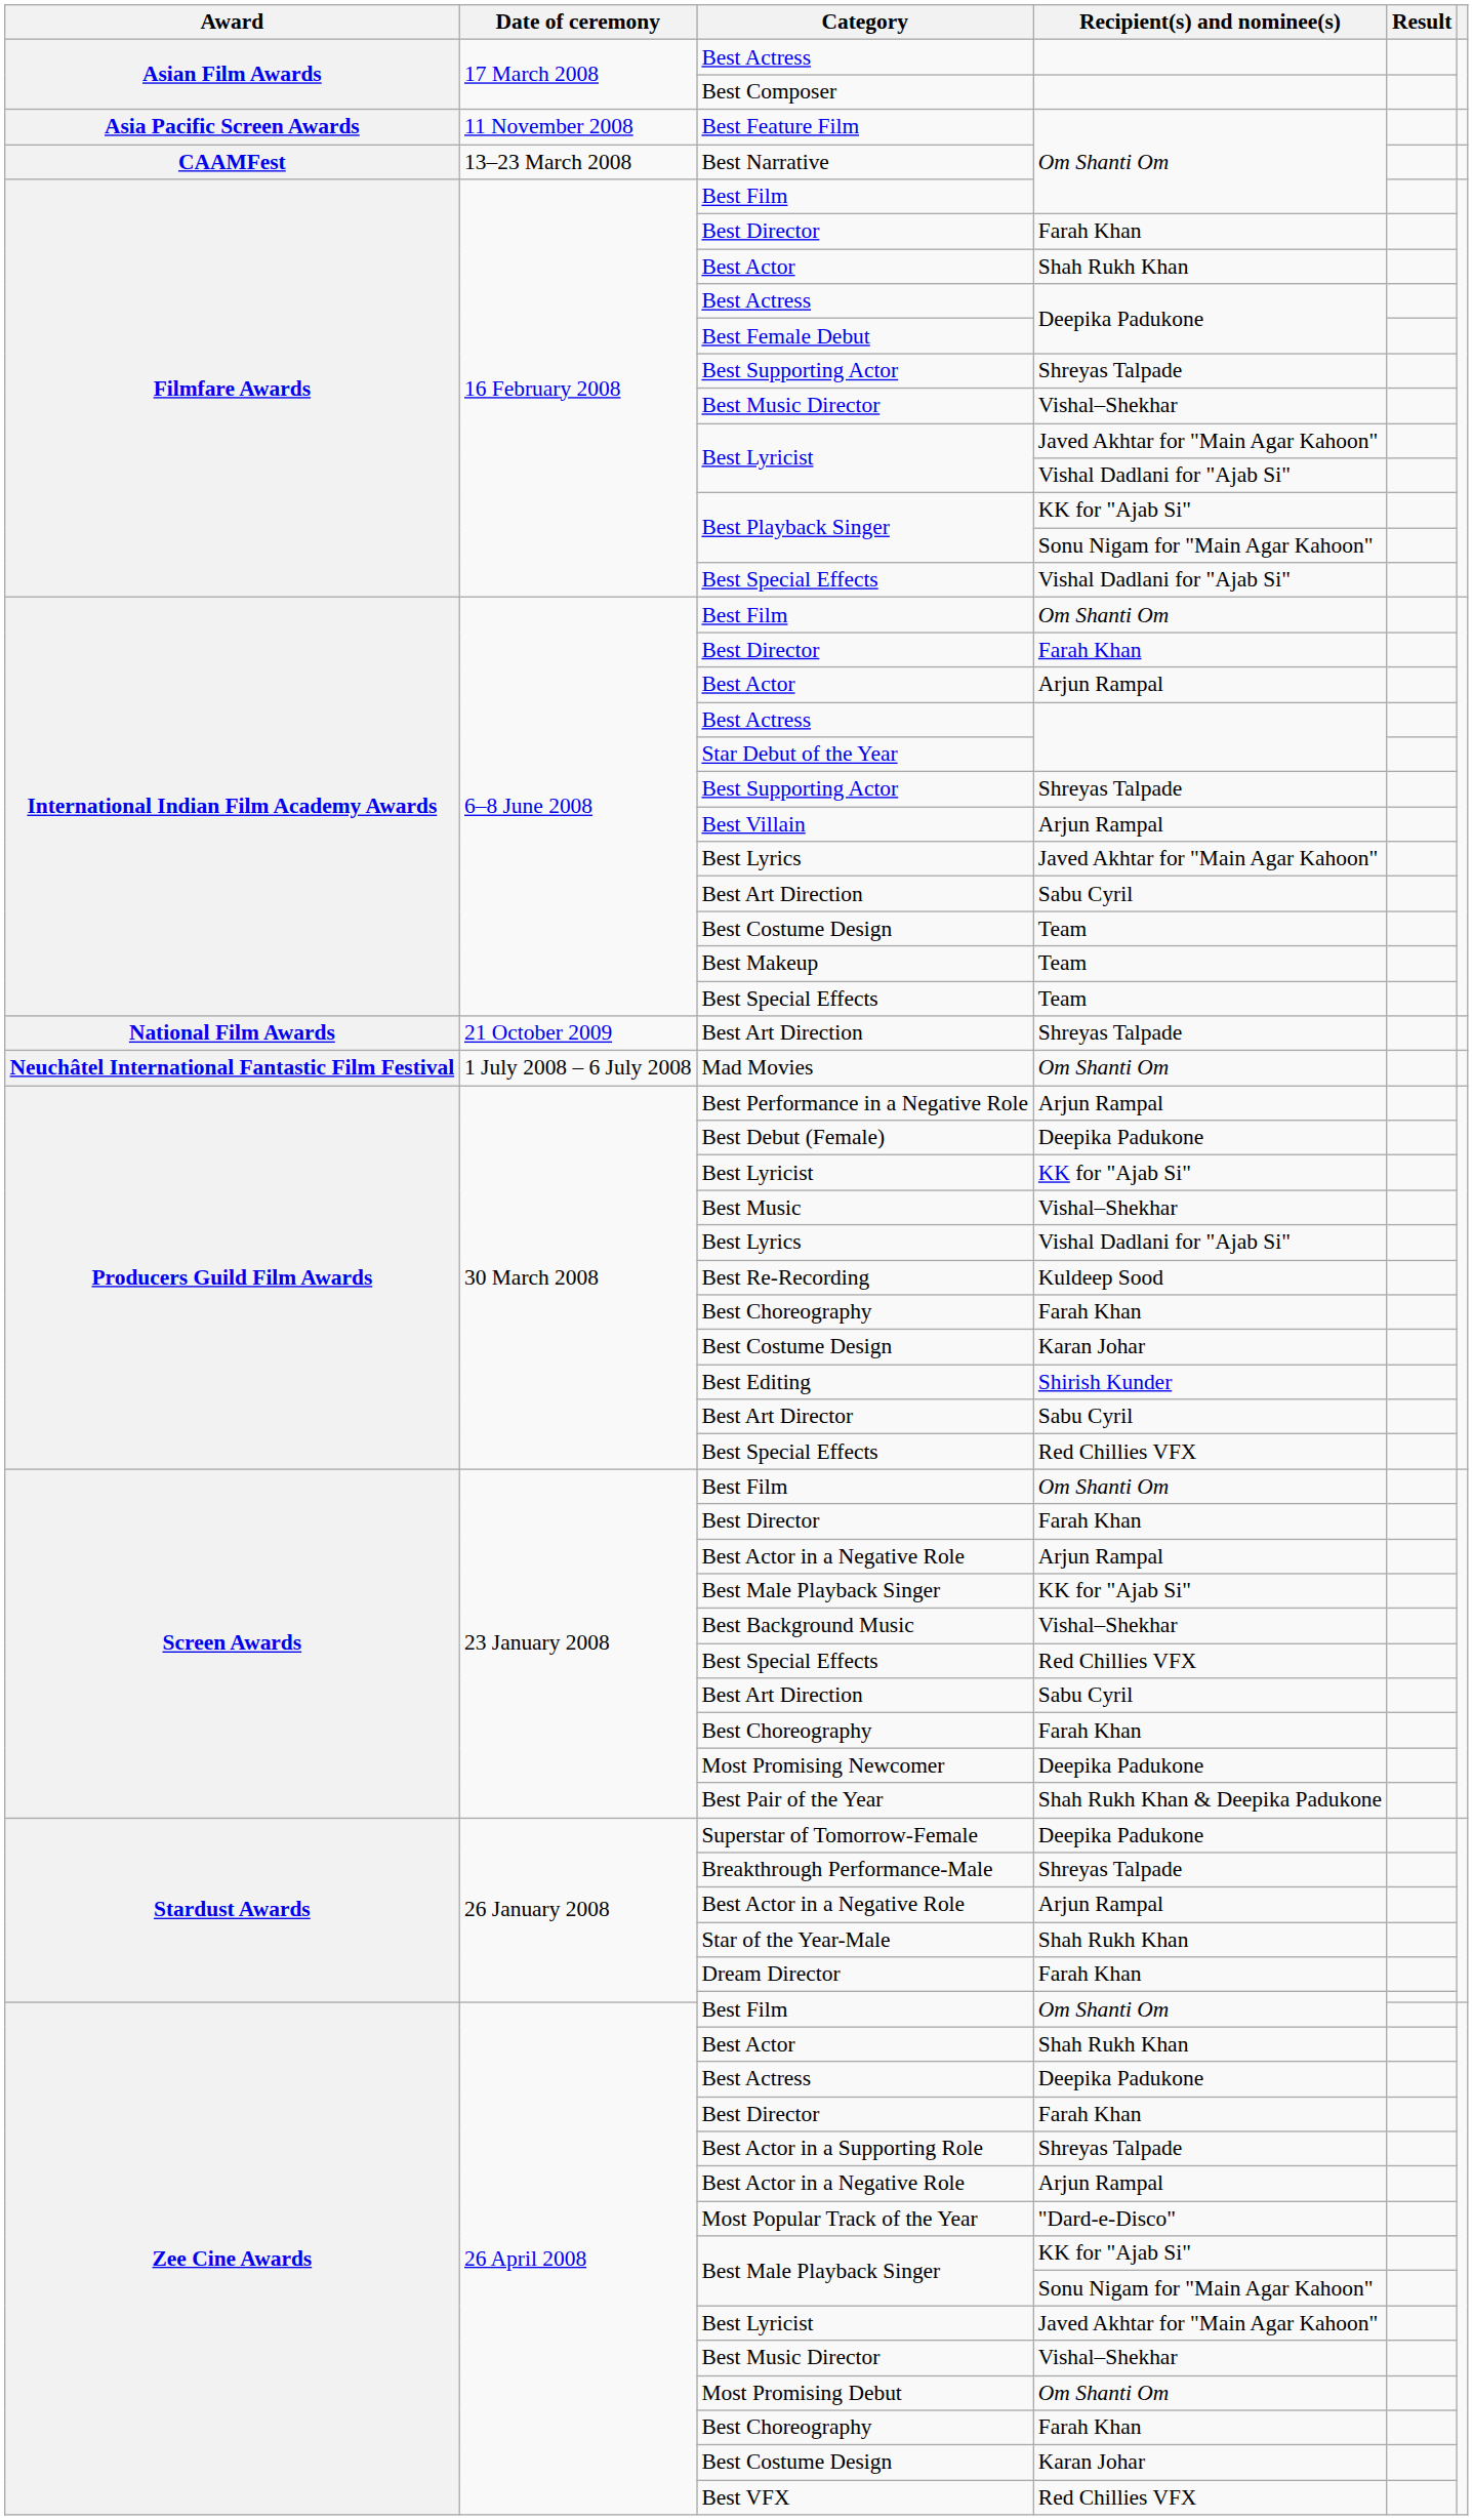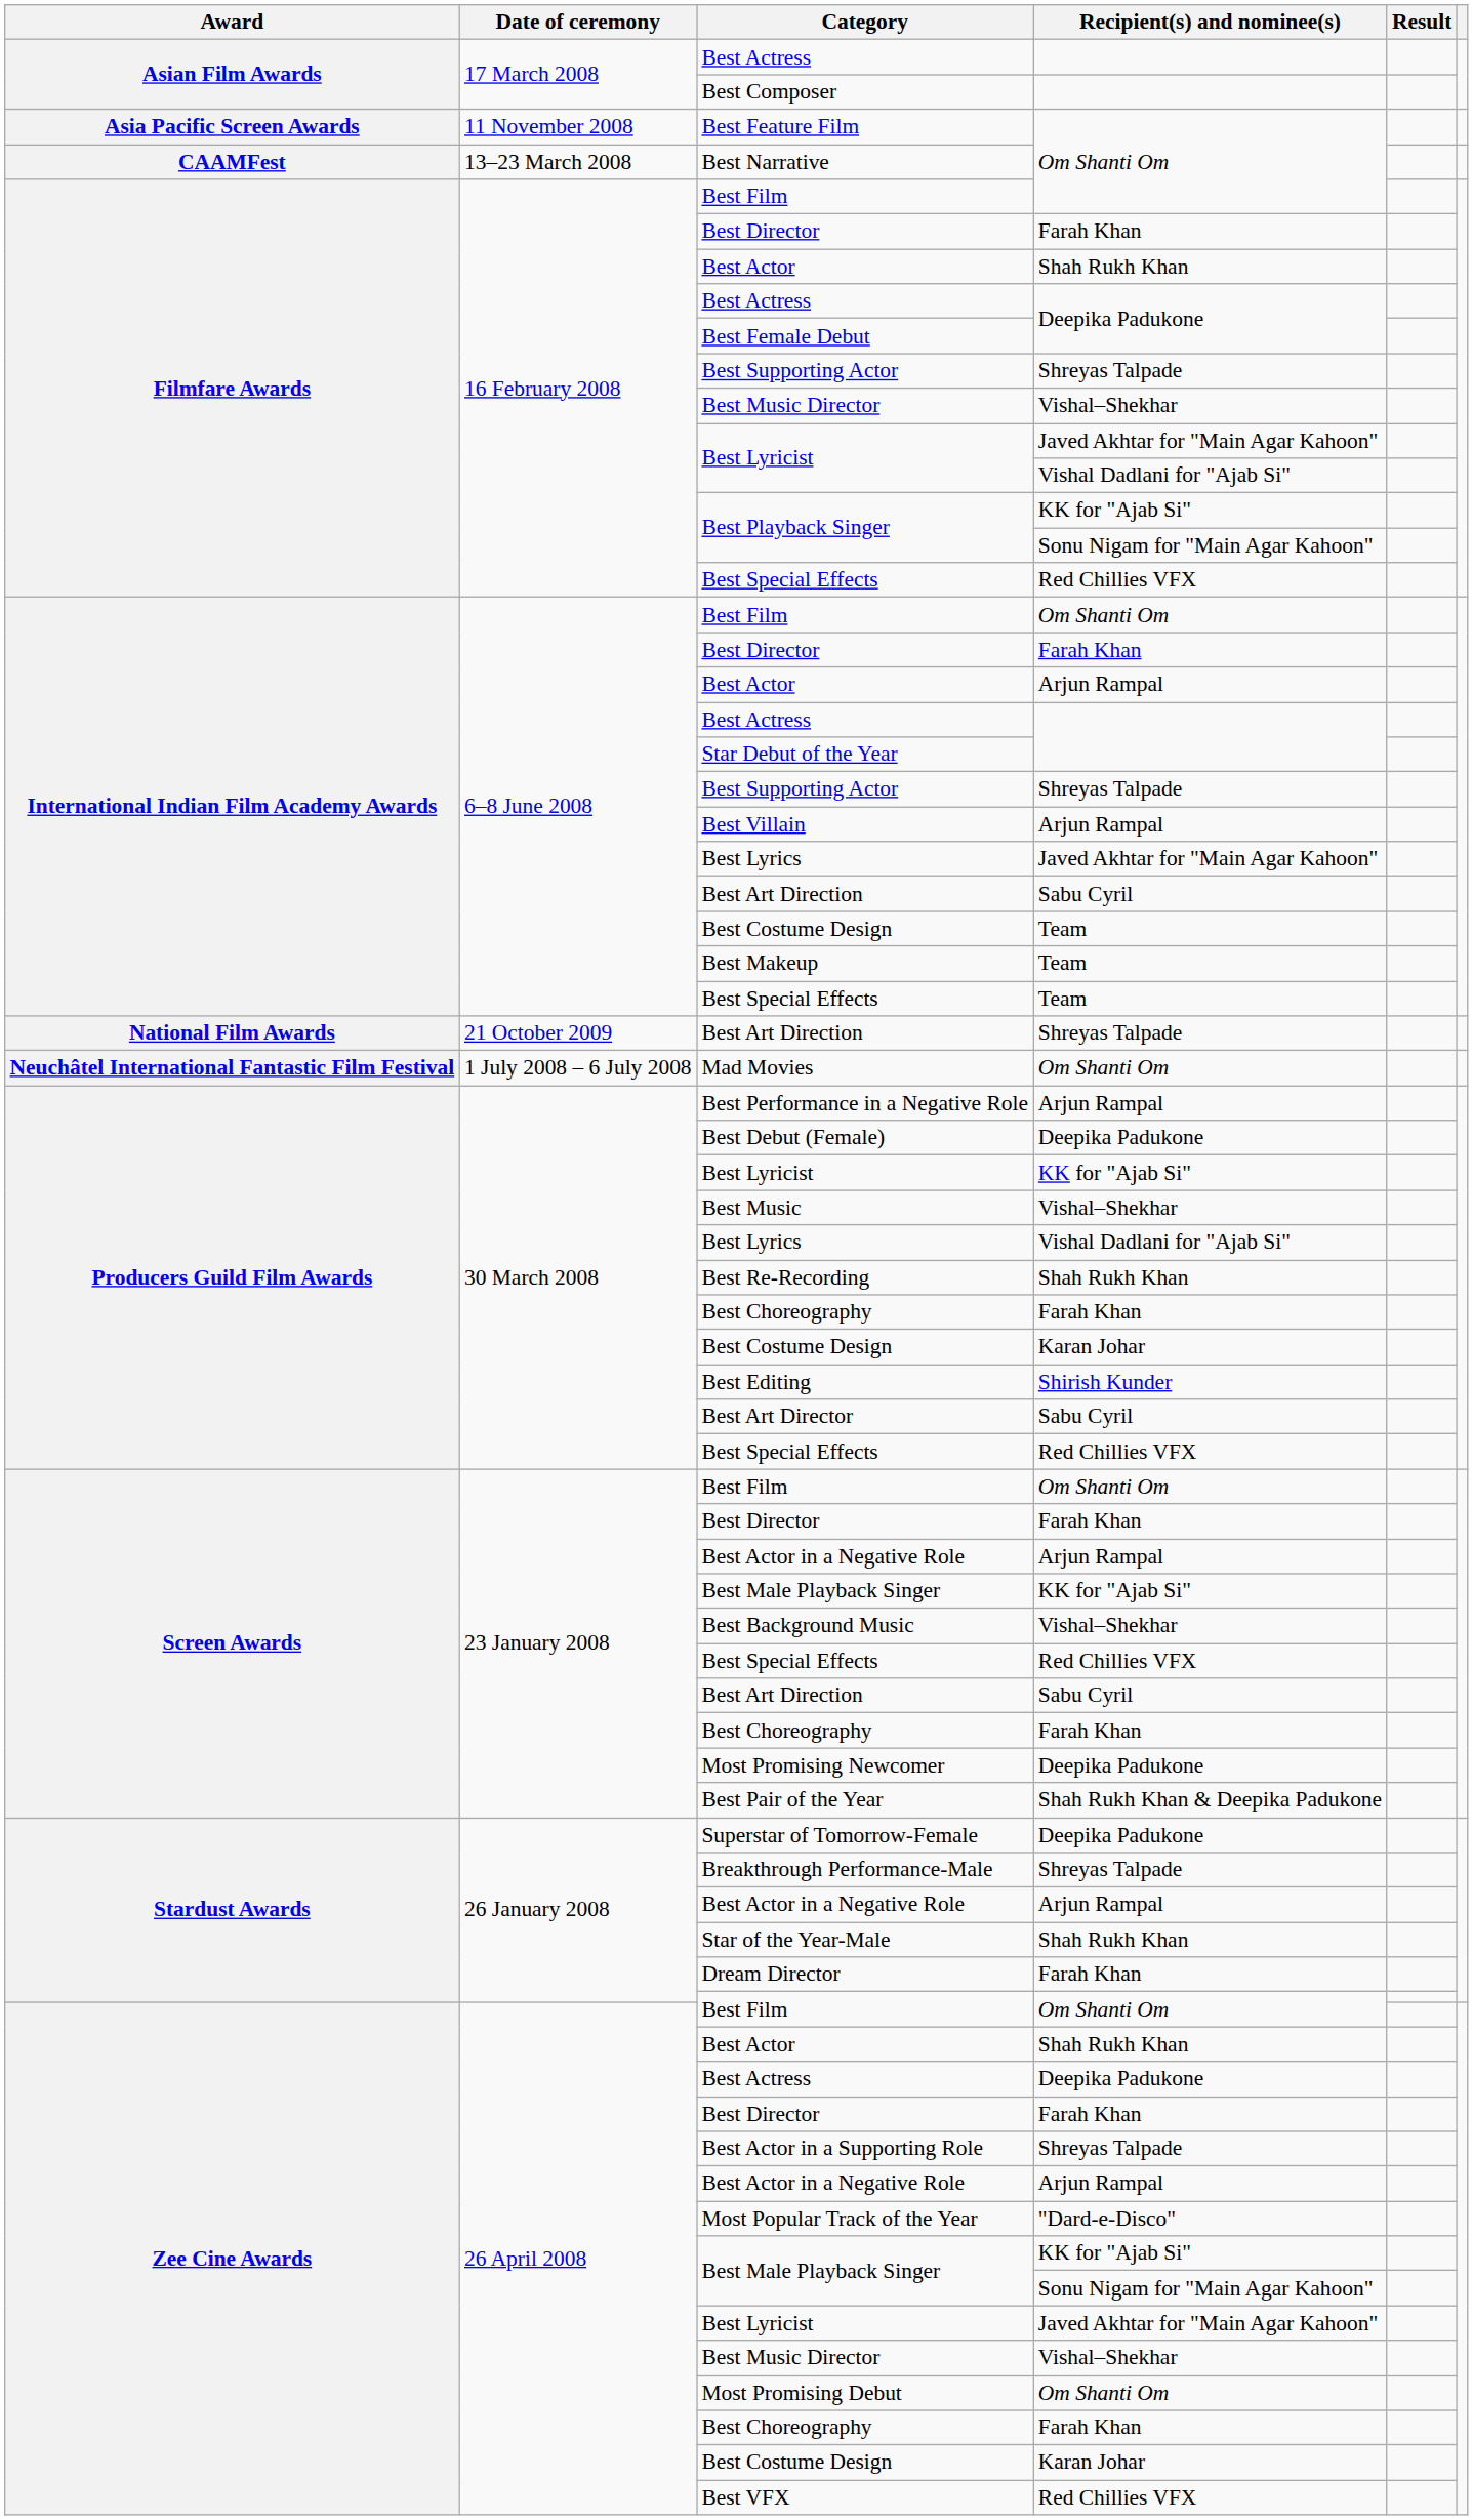 <table class="wikitable plainrowheaders sortable">
 <tr>
 <th scope="col">Award</th>
 <th scope="col">Date of ceremony</th>
 <th scope="col">Category</th>
 <th scope="col">Recipient(s) and nominee(s)</th>
 <th scope="col">Result</th>
 <th scope="col" class="unsortable"></th>
 </tr>
 <tr>
 <th scope="row" rowspan="2"><a href='#'>Asian Film Awards</a></th>
 <td rowspan="2"><a href='#'>17 March 2008</a></td>
 <td><a href='#'>Best Actress</a></td>
 <td></td>
 <td></td>
 <td style="text-align:center;" rowspan="2"><br></td>
 </tr>
 <tr>
 <td>Best Composer</td>
 <td></td>
 <td></td>
 </tr>
 <tr>
 <th scope="row"><a href='#'>Asia Pacific Screen Awards</a></th>
 <td><a href='#'>11 November 2008</a></td>
 <td><a href='#'>Best Feature Film</a></td>
 <td rowspan="3"><em>Om Shanti Om</em></td>
 <td></td>
 <td style="text-align:center;"><br></td>
 </tr>
 <tr>
 <th scope="row"><a href='#'>CAAMFest</a></th>
 <td>13–23 March 2008</td>
 <td>Best Narrative</td>
 <td></td>
 <td style="text-align:center;"><br></td>
 </tr>
 <tr>
 <th scope="row" rowspan="12"><a href='#'>Filmfare Awards</a></th>
 <td rowspan="12"><a href='#'>16 February 2008</a></td>
 <td><a href='#'>Best Film</a></td>
 <td></td>
 <td style="text-align:center;" rowspan="12"><br></td>
 </tr>
 <tr>
 <td><a href='#'>Best Director</a></td>
 <td>Farah Khan</td>
 <td></td>
 </tr>
 <tr>
 <td><a href='#'>Best Actor</a></td>
 <td>Shah Rukh Khan</td>
 <td></td>
 </tr>
 <tr>
 <td><a href='#'>Best Actress</a></td>
 <td rowspan="2">Deepika Padukone</td>
 <td></td>
 </tr>
 <tr>
 <td><a href='#'>Best Female Debut</a></td>
 <td></td>
 </tr>
 <tr>
 <td><a href='#'>Best Supporting Actor</a></td>
 <td>Shreyas Talpade</td>
 <td></td>
 </tr>
 <tr>
 <td><a href='#'>Best Music Director</a></td>
 <td>Vishal–Shekhar</td>
 <td></td>
 </tr>
 <tr>
 <td rowspan="2"><a href='#'>Best Lyricist</a></td>
 <td>Javed Akhtar for "Main Agar Kahoon"</td>
 <td></td>
 </tr>
 <tr>
 <td>Vishal Dadlani for "Ajab Si"</td>
 <td></td>
 </tr>
 <tr>
 <td rowspan="2"><a href='#'>Best Playback Singer</a></td>
 <td>KK for "Ajab Si"</td>
 <td></td>
 </tr>
 <tr>
 <td>Sonu Nigam for "Main Agar Kahoon"</td>
 <td></td>
 </tr>
 <tr>
 <td><a href='#'>Best Special Effects</a></td>
-<td>Vishal Dadlani for "Ajab Si"</td>
+<td>Red Chillies VFX</td>
 <td></td>
 </tr>
 <tr>
 <th scope="row" rowspan="12"><a href='#'>International Indian Film Academy Awards</a></th>
 <td rowspan="12"><a href='#'>6–8 June 2008</a></td>
 <td><a href='#'>Best Film</a></td>
 <td><em>Om Shanti Om</em></td>
 <td></td>
 <td rowspan="12"><br></td>
 </tr>
 <tr>
 <td><a href='#'>Best Director</a></td>
 <td><a href='#'>Farah Khan</a></td>
 <td></td>
 </tr>
 <tr>
 <td><a href='#'>Best Actor</a></td>
 <td>Arjun Rampal</td>
 <td></td>
 </tr>
 <tr>
 <td><a href='#'>Best Actress</a></td>
 <td rowspan="2"></td>
 <td></td>
 </tr>
 <tr>
 <td><a href='#'>Star Debut of the Year</a></td>
 <td></td>
 </tr>
 <tr>
 <td><a href='#'>Best Supporting Actor</a></td>
 <td>Shreyas Talpade</td>
 <td></td>
 </tr>
 <tr>
 <td><a href='#'>Best Villain</a></td>
 <td>Arjun Rampal</td>
 <td></td>
 </tr>
 <tr>
 <td>Best Lyrics</td>
 <td>Javed Akhtar for "Main Agar Kahoon"</td>
 <td></td>
 </tr>
 <tr>
 <td>Best Art Direction</td>
 <td>Sabu Cyril</td>
 <td></td>
 </tr>
 <tr>
 <td>Best Costume Design</td>
 <td>Team</td>
 <td></td>
 </tr>
 <tr>
 <td>Best Makeup</td>
 <td>Team</td>
 <td></td>
 </tr>
 <tr>
 <td>Best Special Effects</td>
 <td>Team</td>
 <td></td>
 </tr>
 <tr>
 <th scope="row"><a href='#'>National Film Awards</a></th>
 <td><a href='#'>21 October 2009</a></td>
 <td>Best Art Direction</td>
 <td>Shreyas Talpade</td>
 <td></td>
 <td style="text-align:center"></td>
 </tr>
 <tr>
 <th scope="row"><a href='#'>Neuchâtel International Fantastic Film Festival</a></th>
 <td>1 July 2008 – 6 July 2008</td>
 <td>Mad Movies</td>
 <td><em>Om Shanti Om</em></td>
 <td></td>
 <td style="text-align:center"></td>
 </tr>
 <tr>
 <th scope="row" rowspan="11"><a href='#'>Producers Guild Film Awards</a></th>
 <td rowspan="11">30 March 2008</td>
 <td>Best Performance in a Negative Role</td>
 <td>Arjun Rampal</td>
 <td></td>
 <td style="text-align:center;" rowspan="11"><br><br><br></td>
 </tr>
 <tr>
 <td>Best Debut (Female)</td>
 <td>Deepika Padukone</td>
 <td></td>
 </tr>
 <tr>
 <td>Best Lyricist</td>
 <td><a href='#'>KK</a> for "Ajab Si"</td>
 <td></td>
 </tr>
 <tr>
 <td>Best Music</td>
 <td>Vishal–Shekhar</td>
 <td></td>
 </tr>
 <tr>
 <td>Best Lyrics</td>
 <td>Vishal Dadlani for "Ajab Si"</td>
 <td></td>
 </tr>
 <tr>
 <td>Best Re-Recording</td>
-<td>Kuldeep Sood</td>
+<td>Shah Rukh Khan</td>
 <td></td>
 </tr>
 <tr>
 <td>Best Choreography</td>
 <td>Farah Khan</td>
 <td></td>
 </tr>
 <tr>
 <td>Best Costume Design</td>
 <td>Karan Johar</td>
 <td></td>
 </tr>
 <tr>
 <td>Best Editing</td>
 <td><a href='#'>Shirish Kunder</a></td>
 <td></td>
 </tr>
 <tr>
 <td>Best Art Director</td>
 <td>Sabu Cyril</td>
 <td></td>
 </tr>
 <tr>
 <td>Best Special Effects</td>
 <td>Red Chillies VFX</td>
 <td></td>
 </tr>
 <tr>
 <th scope="row" rowspan="10"><a href='#'>Screen Awards</a></th>
 <td rowspan="10">23 January 2008</td>
 <td>Best Film</td>
 <td><em>Om Shanti Om</em></td>
 <td></td>
 <td style="text-align:center;" rowspan="10"><br></td>
 </tr>
 <tr>
 <td>Best Director</td>
 <td>Farah Khan</td>
 <td></td>
 </tr>
 <tr>
 <td>Best Actor in a Negative Role</td>
 <td>Arjun Rampal</td>
 <td></td>
 </tr>
 <tr>
 <td>Best Male Playback Singer</td>
 <td>KK for "Ajab Si"</td>
 <td></td>
 </tr>
 <tr>
 <td>Best Background Music</td>
 <td>Vishal–Shekhar</td>
 <td></td>
 </tr>
 <tr>
 <td>Best Special Effects</td>
 <td>Red Chillies VFX</td>
 <td></td>
 </tr>
 <tr>
 <td>Best Art Direction</td>
 <td>Sabu Cyril</td>
 <td></td>
 </tr>
 <tr>
 <td>Best Choreography</td>
 <td>Farah Khan</td>
 <td></td>
 </tr>
 <tr>
 <td>Most Promising Newcomer</td>
 <td>Deepika Padukone</td>
 <td></td>
 </tr>
 <tr>
 <td>Best Pair of the Year</td>
 <td>Shah Rukh Khan & Deepika Padukone</td>
 <td></td>
 </tr>
 <tr>
 <th scope="row" rowspan="6"><a href='#'>Stardust Awards</a></th>
 <td rowspan="6">26 January 2008</td>
 <td>Superstar of Tomorrow-Female</td>
 <td>Deepika Padukone</td>
 <td></td>
 <td style="text-align:center;" rowspan="6"><br></td>
 </tr>
 <tr>
 <td>Breakthrough Performance-Male</td>
 <td>Shreyas Talpade</td>
 <td></td>
 </tr>
 <tr>
 <td>Best Actor in a Negative Role</td>
 <td>Arjun Rampal</td>
 <td></td>
 </tr>
 <tr>
 <td>Star of the Year-Male</td>
 <td>Shah Rukh Khan</td>
 <td></td>
 </tr>
 <tr>
 <td>Dream Director</td>
 <td>Farah Khan</td>
 <td></td>
 </tr>
 <tr>
 <td rowspan="2">Best Film</td>
 <td rowspan="2"><em>Om Shanti Om</em></td>
 <td></td>
 </tr>
 <tr>
 <th scope="row" rowspan="15"><a href='#'>Zee Cine Awards</a></th>
 <td rowspan="15"><a href='#'>26 April 2008</a></td>
 <td></td>
 <td style="text-align:center;" rowspan="15"><br></td>
 </tr>
 <tr>
 <td>Best Actor</td>
 <td>Shah Rukh Khan</td>
 <td></td>
 </tr>
 <tr>
 <td>Best Actress</td>
 <td>Deepika Padukone</td>
 <td></td>
 </tr>
 <tr>
 <td>Best Director</td>
 <td>Farah Khan</td>
 <td></td>
 </tr>
 <tr>
 <td>Best Actor in a Supporting Role</td>
 <td>Shreyas Talpade</td>
 <td></td>
 </tr>
 <tr>
 <td>Best Actor in a Negative Role</td>
 <td>Arjun Rampal</td>
 <td></td>
 </tr>
 <tr>
 <td>Most Popular Track of the Year</td>
 <td>"Dard-e-Disco"</td>
 <td></td>
 </tr>
 <tr>
 <td rowspan="2">Best Male Playback Singer</td>
 <td>KK for "Ajab Si"</td>
 <td></td>
 </tr>
 <tr>
 <td>Sonu Nigam for "Main Agar Kahoon"</td>
 <td></td>
 </tr>
 <tr>
 <td>Best Lyricist</td>
 <td>Javed Akhtar for "Main Agar Kahoon"</td>
 <td></td>
 </tr>
 <tr>
 <td>Best Music Director</td>
 <td>Vishal–Shekhar</td>
 <td></td>
 </tr>
 <tr>
 <td>Most Promising Debut</td>
 <td><em>Om Shanti Om</em></td>
 <td></td>
 </tr>
 <tr>
 <td>Best Choreography</td>
 <td>Farah Khan</td>
 <td></td>
 </tr>
 <tr>
 <td>Best Costume Design</td>
 <td>Karan Johar</td>
 <td></td>
 </tr>
 <tr>
 <td>Best VFX</td>
 <td>Red Chillies VFX</td>
 <td></td>
 </tr>
 </table>
